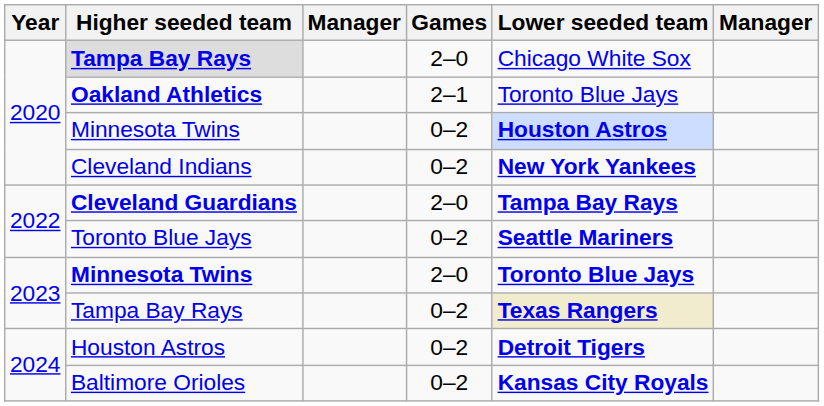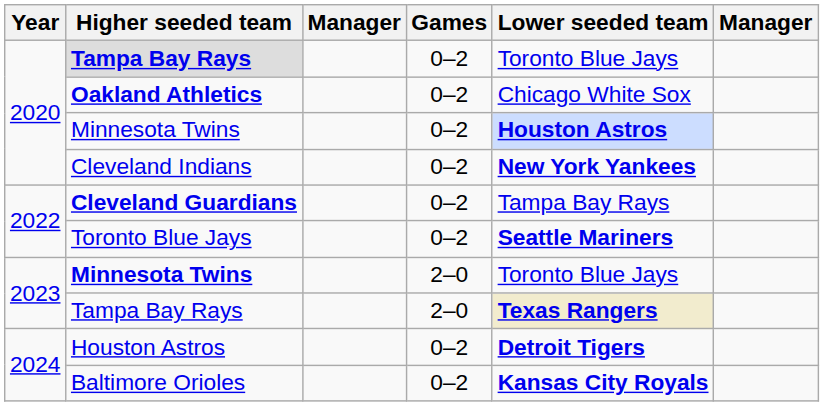 <table class="sortable wikitable plainrowheaders">
 <tr>
 <th scope="col">Year</th>
 <th scope="col">Higher seeded team</th>
 <th scope="col">Manager</th>
 <th scope="col" class="unsortable">Games</th>
 <th scope="col">Lower seeded team</th>
 <th scope="col">Manager</th>
 </tr>
 <tr>
 <td rowspan=4><a href='#'>2020</a></td>
 <td bgcolor="#dddddd"><strong><a href='#'>Tampa Bay Rays</a></strong></td>
 <td></td>
-<td align="center">2–0</td>
-<td><a href='#'>Chicago White Sox</a></td>
+<td align="center">0–2</td>
+<td><a href='#'>Toronto Blue Jays</a></td>
 <td></td>
 </tr>
 <tr>
 <td><strong><a href='#'>Oakland Athletics</a></strong></td>
 <td></td>
-<td align="center">2–1</td>
-<td><a href='#'>Toronto Blue Jays</a></td>
+<td align="center">0–2</td>
+<td><a href='#'>Chicago White Sox</a></td>
 <td></td>
 </tr>
 <tr>
 <td><a href='#'>Minnesota Twins</a></td>
 <td></td>
 <td align="center">0–2</td>
 <td bgcolor="#ccddff"><strong><a href='#'>Houston Astros</a></strong></td>
 <td></td>
 </tr>
 <tr>
 <td><a href='#'>Cleveland Indians</a></td>
 <td></td>
 <td align="center">0–2</td>
 <td><strong><a href='#'>New York Yankees</a></strong></td>
 <td></td>
 </tr>
 <tr>
 <td rowspan=2><a href='#'>2022</a></td>
 <td><strong><a href='#'>Cleveland Guardians</a></strong> </td>
 <td></td>
-<td align="center">2–0</td>
-<td><strong><a href='#'>Tampa Bay Rays</a></strong></td>
+<td align="center">0–2</td>
+<td><a href='#'>Tampa Bay Rays</a></td>
 <td></td>
 </tr>
 <tr>
 <td><a href='#'>Toronto Blue Jays</a></td>
 <td></td>
 <td align="center">0–2</td>
 <td><strong><a href='#'>Seattle Mariners</a></strong></td>
 <td></td>
 </tr>
 <tr>
 <td rowspan=2><a href='#'>2023</a></td>
 <td><strong><a href='#'>Minnesota Twins</a></strong></td>
 <td></td>
 <td align="center">2–0</td>
-<td><strong><a href='#'>Toronto Blue Jays</a></strong></td>
+<td><a href='#'>Toronto Blue Jays</a></td>
 <td></td>
 </tr>
 <tr>
 <td><a href='#'>Tampa Bay Rays</a></td>
 <td></td>
-<td align="center">0–2</td>
+<td align="center">2–0</td>
 <td bgcolor="#f2ecce"><strong><a href='#'>Texas Rangers</a></strong></td>
 <td></td>
 </tr>
 <tr>
 <td rowspan=2><a href='#'>2024</a></td>
 <td><a href='#'>Houston Astros</a></td>
 <td></td>
 <td align="center">0–2</td>
 <td><strong><a href='#'>Detroit Tigers</a></strong></td>
 <td></td>
 </tr>
 <tr>
 <td><a href='#'>Baltimore Orioles</a></td>
 <td></td>
 <td align="center">0–2</td>
 <td><strong><a href='#'>Kansas City Royals</a></strong></td>
 <td></td>
 </tr>
 </table>
